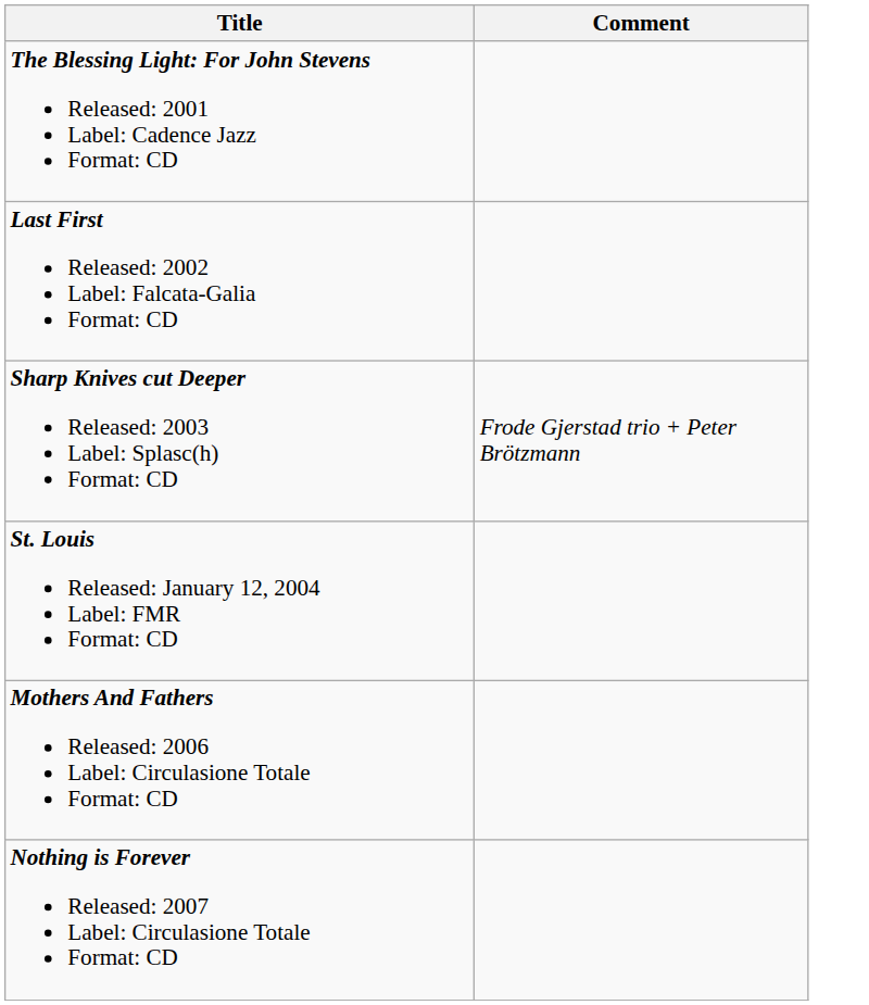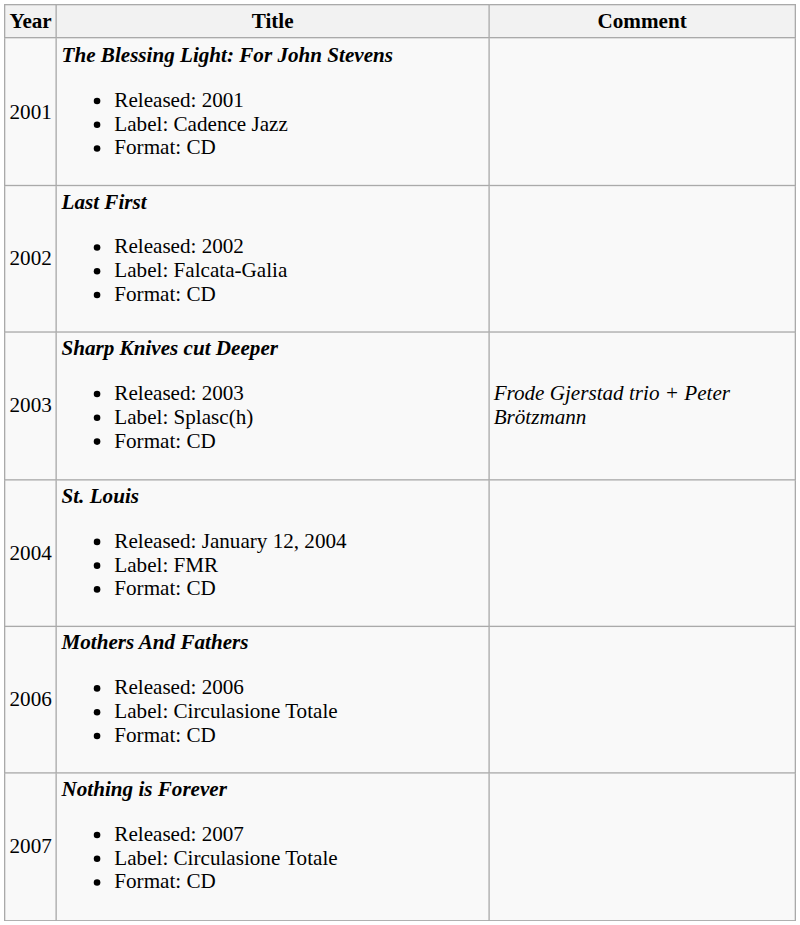 <table class="wikitable">
 <tr>
+<th>Year</th>
 <th style="width:225px;">Title</th>
 <th style="width:225px;">Comment</th>
 </tr>
 <tr>
+<td>2001</td>
 <td style="width:20em"><strong><em>The Blessing Light: For John Stevens</em></strong><br><ul><li>Released: 2001</li><li>Label: Cadence Jazz </li><li>Format: CD</li></ul></td>
 <td></td>
 </tr>
 <tr>
+<td>2002</td>
 <td style="width:20em"><strong><em>Last First</em></strong><br><ul><li>Released: 2002</li><li>Label: Falcata-Galia </li><li>Format: CD</li></ul></td>
 <td></td>
 </tr>
 <tr>
+<td>2003</td>
 <td style="width:20em"><strong><em>Sharp Knives cut Deeper</em></strong><br><ul><li>Released: 2003</li><li>Label: Splasc(h) </li><li>Format: CD</li></ul></td>
 <td><em>Frode Gjerstad trio + Peter Brötzmann</em></td>
 </tr>
 <tr>
+<td>2004</td>
 <td style="width:20em"><strong><em>St. Louis</em></strong><br><ul><li>Released: January 12, 2004</li><li>Label: FMR </li><li>Format: CD</li></ul></td>
 <td></td>
 </tr>
 <tr>
+<td>2006</td>
 <td style="width:20em"><strong><em>Mothers And Fathers</em></strong><br><ul><li>Released: 2006</li><li>Label: Circulasione Totale </li><li>Format: CD</li></ul></td>
 <td></td>
 </tr>
 <tr>
+<td>2007</td>
 <td style="width:20em"><strong><em>Nothing is Forever</em></strong><br><ul><li>Released: 2007</li><li>Label: Circulasione Totale </li><li>Format: CD</li></ul></td>
 <td></td>
 </tr>
 </table>
